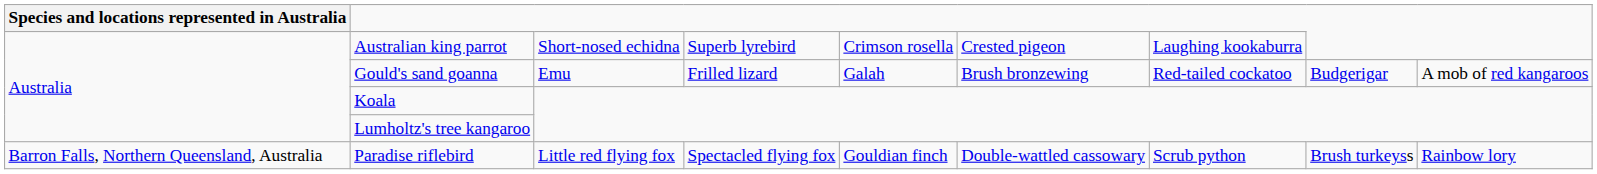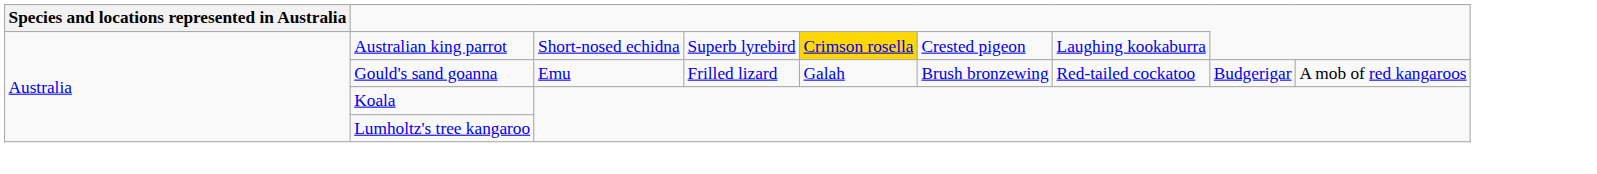 <table class="wikitable collapsible collapsed">
 <tr>
 <th>Species and locations represented in Australia</th>
 </tr>
 <tr>
 <td rowspan="4"><a href='#'>Australia</a></td>
 <td><a href='#'>Australian king parrot</a></td>
 <td><a href='#'>Short-nosed echidna</a></td>
 <td><a href='#'>Superb lyrebird</a></td>
-<td><a href='#'>Crimson rosella</a></td>
+<td style="background: gold;"><a href='#'>Crimson rosella</a></td>
 <td><a href='#'>Crested pigeon</a></td>
 <td><a href='#'>Laughing kookaburra</a></td>
 </tr>
 <tr>
 <td><a href='#'>Gould's sand goanna</a></td>
 <td><a href='#'>Emu</a></td>
 <td><a href='#'>Frilled lizard</a></td>
 <td><a href='#'>Galah</a></td>
 <td><a href='#'>Brush bronzewing</a></td>
 <td><a href='#'>Red-tailed cockatoo</a></td>
 <td><a href='#'>Budgerigar</a></td>
 <td>A mob of <a href='#'>red kangaroos</a></td>
 </tr>
 <tr>
 <td><a href='#'>Koala</a></td>
 </tr>
 <tr>
 <td><a href='#'>Lumholtz's tree kangaroo</a></td>
 </tr>
-<tr>
-<td><a href='#'>Barron Falls</a>, <a href='#'>Northern Queensland</a>, Australia</td>
-<td><a href='#'>Paradise riflebird</a></td>
-<td><a href='#'>Little red flying fox</a></td>
-<td><a href='#'>Spectacled flying fox</a></td>
-<td><a href='#'>Gouldian finch</a></td>
-<td><a href='#'>Double-wattled cassowary</a></td>
-<td><a href='#'>Scrub python</a></td>
-<td><a href='#'>Brush turkeys</a>s</td>
-<td><a href='#'>Rainbow lory</a></td>
-</tr>
 </table>
